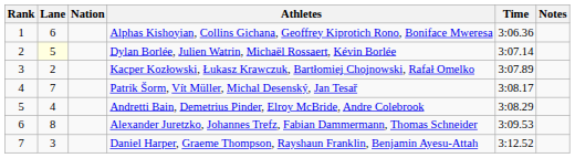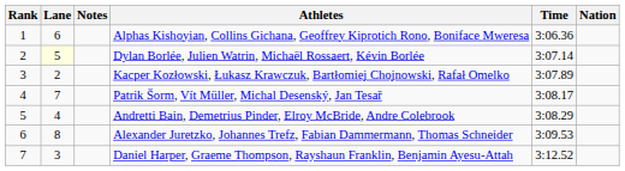 <table class="wikitable sortable" style="text-align:center">
 <tr>
 <th>Rank</th>
 <th>Lane</th>
-<th>Nation</th>
+<th>Notes</th>
 <th>Athletes</th>
 <th>Time</th>
-<th>Notes</th>
+<th>Nation</th>
 </tr>
 <tr>
 <td>1</td>
 <td>6</td>
-<td align=left></td>
+<td></td>
 <td align=left><a href='#'>Alphas Kishoyian</a>, <a href='#'>Collins Gichana</a>, <a href='#'>Geoffrey Kiprotich Rono</a>, <a href='#'>Boniface Mweresa</a></td>
 <td>3:06.36</td>
-<td></td>
+<td align=left></td>
 </tr>
 <tr>
 <td>2</td>
 <td style="background: lightyellow;">5</td>
-<td align=left></td>
+<td></td>
 <td align=left><a href='#'>Dylan Borlée</a>, <a href='#'>Julien Watrin</a>, <a href='#'>Michaël Rossaert</a>, <a href='#'>Kévin Borlée</a></td>
 <td>3:07.14</td>
-<td></td>
+<td align=left></td>
 </tr>
 <tr>
 <td>3</td>
 <td>2</td>
-<td align=left></td>
+<td></td>
 <td align=left><a href='#'>Kacper Kozłowski</a>, <a href='#'>Łukasz Krawczuk</a>, <a href='#'>Bartłomiej Chojnowski</a>, <a href='#'>Rafał Omelko</a></td>
 <td>3:07.89</td>
-<td></td>
+<td align=left></td>
 </tr>
 <tr>
 <td>4</td>
 <td>7</td>
-<td align=left></td>
+<td></td>
 <td align=left><a href='#'>Patrik Šorm</a>, <a href='#'>Vít Müller</a>, <a href='#'>Michal Desenský</a>, <a href='#'>Jan Tesař</a></td>
 <td>3:08.17</td>
-<td></td>
+<td align=left></td>
 </tr>
 <tr>
 <td>5</td>
 <td>4</td>
-<td align=left></td>
+<td></td>
 <td align=left><a href='#'>Andretti Bain</a>, <a href='#'>Demetrius Pinder</a>, <a href='#'>Elroy McBride</a>, <a href='#'>Andre Colebrook</a></td>
 <td>3:08.29</td>
-<td></td>
+<td align=left></td>
 </tr>
 <tr>
 <td>6</td>
 <td>8</td>
-<td align=left></td>
+<td></td>
 <td align=left><a href='#'>Alexander Juretzko</a>, <a href='#'>Johannes Trefz</a>, <a href='#'>Fabian Dammermann</a>, <a href='#'>Thomas Schneider</a></td>
 <td>3:09.53</td>
-<td></td>
+<td align=left></td>
 </tr>
 <tr>
 <td>7</td>
 <td>3</td>
-<td align=left></td>
+<td></td>
 <td align=left><a href='#'>Daniel Harper</a>, <a href='#'>Graeme Thompson</a>, <a href='#'>Rayshaun Franklin</a>, <a href='#'>Benjamin Ayesu-Attah</a></td>
 <td>3:12.52</td>
-<td></td>
+<td align=left></td>
 </tr>
 </table>
